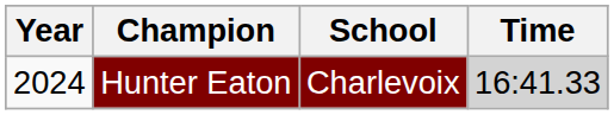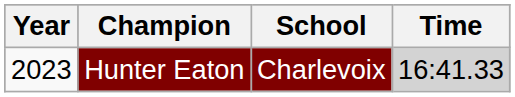 <table class=wikitable>
 <tr>
 <th>Year</th>
 <th>Champion</th>
 <th>School</th>
 <th>Time</th>
 </tr>
 <tr>
-<td>2024</td>
+<td>2023</td>
 <td !align=center style="background:maroon;color:white">Hunter Eaton</td>
 <td !align=center style="background:maroon;color:white">Charlevoix</td>
 <td style="background: lightgrey;">16:41.33</td>
 </tr>
 </table>
